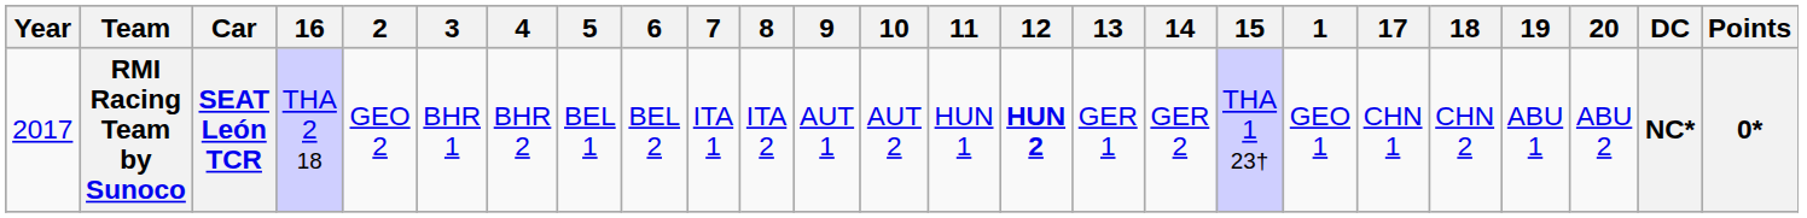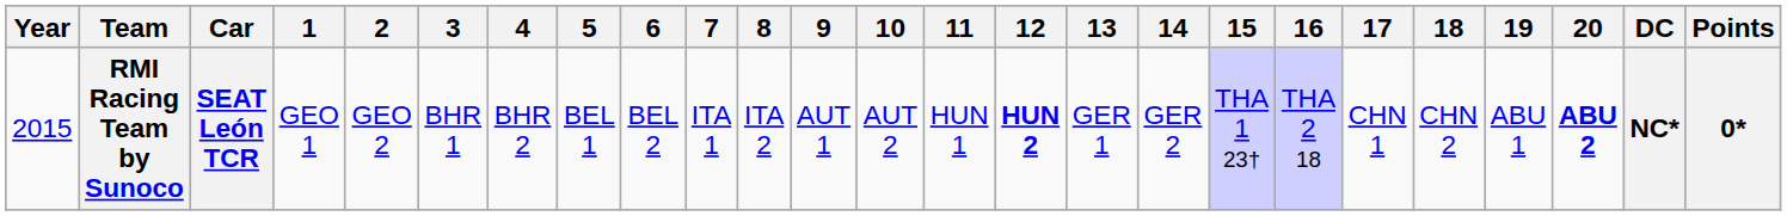 <table class="wikitable" style="text-align:center; font-size:85%">
 <tr>
 <th>Year</th>
 <th>Team</th>
 <th>Car</th>
-<th>16</th>
+<th>1</th>
 <th>2</th>
 <th>3</th>
 <th>4</th>
 <th>5</th>
 <th>6</th>
 <th>7</th>
 <th>8</th>
 <th>9</th>
 <th>10</th>
 <th>11</th>
 <th>12</th>
 <th>13</th>
 <th>14</th>
 <th>15</th>
-<th>1</th>
+<th>16</th>
 <th>17</th>
 <th>18</th>
 <th>19</th>
 <th>20</th>
 <th>DC</th>
 <th>Points</th>
 </tr>
 <tr>
-<td><a href='#'>2017</a></td>
+<td><a href='#'>2015</a></td>
 <th>RMI Racing Team by <a href='#'>Sunoco</a></th>
 <th><a href='#'>SEAT León TCR</a></th>
-<td style="background:#CFCFFF;"><a href='#'>THA<br>2</a><br><small>18</small></td>
+<td style="background:#;"><a href='#'>GEO<br>1</a><br><small></small></td>
 <td style="background:#;"><a href='#'>GEO<br>2</a><br><small></small></td>
 <td style="background:#;"><a href='#'>BHR<br>1</a><br><small></small></td>
 <td style="background:#;"><a href='#'>BHR<br>2</a><br><small></small></td>
 <td style="background:#;"><a href='#'>BEL<br>1</a><br><small></small></td>
 <td style="background:#;"><a href='#'>BEL<br>2</a><br><small></small></td>
 <td style="background:#;"><a href='#'>ITA<br>1</a><br><small></small></td>
 <td style="background:#;"><a href='#'>ITA<br>2</a><br><small></small></td>
 <td style="background:#;"><a href='#'>AUT<br>1</a><br><small></small></td>
 <td style="background:#;"><a href='#'>AUT<br>2</a><br><small></small></td>
 <td style="background:#;"><a href='#'>HUN<br>1</a><br><small></small></td>
 <td style="background:#;"><strong><a href='#'>HUN<br>2</a><br><small></small></strong></td>
 <td style="background:#;"><a href='#'>GER<br>1</a><br><small></small></td>
 <td style="background:#;"><a href='#'>GER<br>2</a><br><small></small></td>
 <td style="background:#CFCFFF;"><a href='#'>THA<br>1</a><br><small>23†</small></td>
-<td style="background:#;"><a href='#'>GEO<br>1</a><br><small></small></td>
+<td style="background:#CFCFFF;"><a href='#'>THA<br>2</a><br><small>18</small></td>
 <td style="background:#;"><a href='#'>CHN<br>1</a><br><small></small></td>
 <td style="background:#;"><a href='#'>CHN<br>2</a><br><small></small></td>
 <td style="background:#;"><a href='#'>ABU<br>1</a><br><small></small></td>
-<td style="background:#;"><a href='#'>ABU<br>2</a><br><small></small></td>
+<td style="background:#;"><strong><a href='#'>ABU<br>2</a><br><small></small></strong></td>
 <th>NC*</th>
 <th>0*</th>
 </tr>
 </table>
